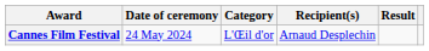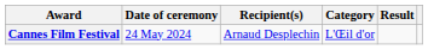 <table class="wikitable sortable plainrowheaders">
 <tr>
 <th scope="col">Award</th>
 <th scope="col">Date of ceremony</th>
+<th scope="col">Recipient(s)</th>
 <th scope="col">Category</th>
-<th scope="col">Recipient(s)</th>
 <th scope="col">Result</th>
 <th scope="col" class="unsortable"></th>
 </tr>
 <tr>
 <th scope="row"><a href='#'>Cannes Film Festival</a></th>
 <td><a href='#'>24 May 2024</a></td>
+<td><a href='#'>Arnaud Desplechin</a></td>
 <td><a href='#'>L'Œil d'or</a></td>
-<td><a href='#'>Arnaud Desplechin</a></td>
 <td></td>
 <td align="center"></td>
 </tr>
 </table>
